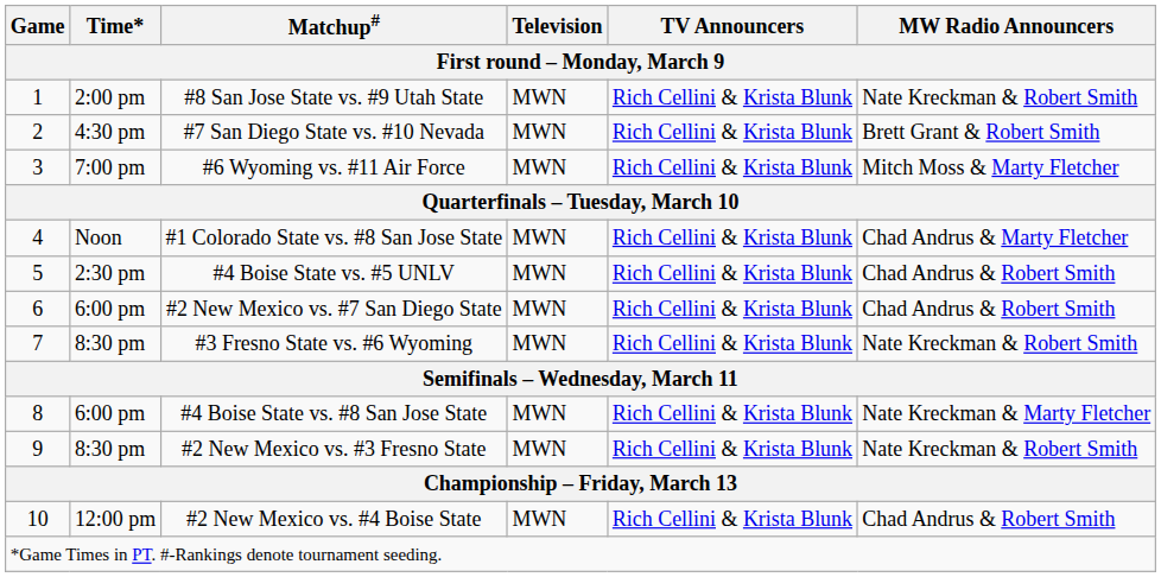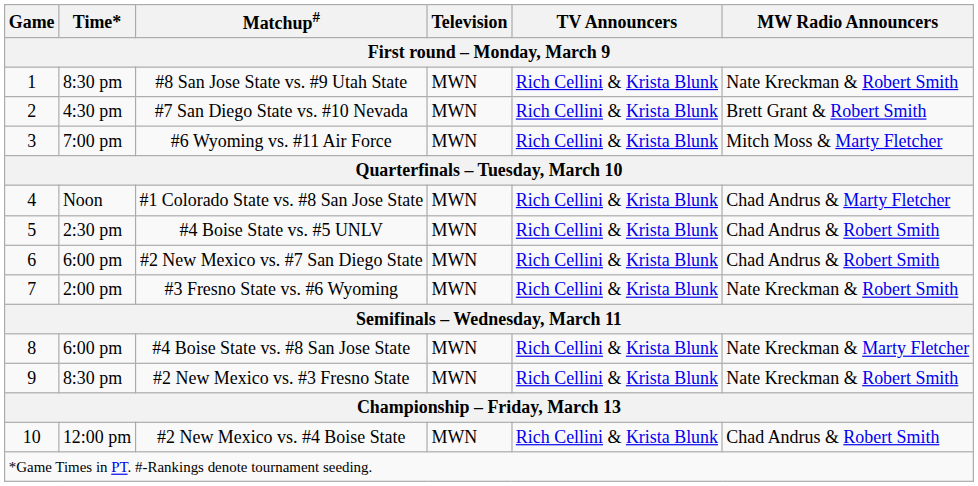 <table class="wikitable" style="font-size: 95%">
 <tr align="center">
 <th>Game</th>
 <th>Time*</th>
 <th>Matchup<sup>#</sup></th>
 <th>Television</th>
 <th>TV Announcers</th>
 <th>MW Radio Announcers</th>
 </tr>
 <tr>
 <th colspan=7>First round – Monday, March 9</th>
 </tr>
 <tr>
 <td style="text-align: center;">1</td>
-<td>2:00 pm</td>
+<td>8:30 pm</td>
 <td style="text-align: center;">#8 San Jose State vs. #9 Utah State</td>
 <td>MWN</td>
 <td><a href='#'>Rich Cellini</a> & <a href='#'>Krista Blunk</a></td>
 <td>Nate Kreckman & <a href='#'>Robert Smith</a></td>
 </tr>
 <tr>
 <td style="text-align: center;">2</td>
 <td>4:30 pm</td>
 <td style="text-align: center;">#7 San Diego State vs. #10 Nevada</td>
 <td>MWN</td>
 <td><a href='#'>Rich Cellini</a> & <a href='#'>Krista Blunk</a></td>
 <td>Brett Grant & <a href='#'>Robert Smith</a></td>
 </tr>
 <tr>
 <td style="text-align: center;">3</td>
 <td>7:00 pm</td>
 <td style="text-align: center;">#6 Wyoming vs. #11 Air Force</td>
 <td>MWN</td>
 <td><a href='#'>Rich Cellini</a> & <a href='#'>Krista Blunk</a></td>
 <td>Mitch Moss & <a href='#'>Marty Fletcher</a></td>
 </tr>
 <tr>
 <th colspan=7>Quarterfinals – Tuesday, March 10</th>
 </tr>
 <tr>
 <td style="text-align: center;">4</td>
 <td>Noon</td>
 <td style="text-align: center;">#1 Colorado State vs. #8 San Jose State</td>
 <td>MWN</td>
 <td><a href='#'>Rich Cellini</a> & <a href='#'>Krista Blunk</a></td>
 <td>Chad Andrus & <a href='#'>Marty Fletcher</a></td>
 </tr>
 <tr>
 <td style="text-align: center;">5</td>
 <td>2:30 pm</td>
 <td style="text-align: center;">#4  Boise State vs. #5 UNLV</td>
 <td>MWN</td>
 <td><a href='#'>Rich Cellini</a> & <a href='#'>Krista Blunk</a></td>
 <td>Chad Andrus & <a href='#'>Robert Smith</a></td>
 </tr>
 <tr>
 <td style="text-align: center;">6</td>
 <td>6:00 pm</td>
 <td style="text-align: center;">#2 New Mexico vs. #7 San Diego State</td>
 <td>MWN</td>
 <td><a href='#'>Rich Cellini</a> & <a href='#'>Krista Blunk</a></td>
 <td>Chad Andrus & <a href='#'>Robert Smith</a></td>
 </tr>
 <tr>
 <td style="text-align: center;">7</td>
-<td>8:30 pm</td>
+<td>2:00 pm</td>
 <td style="text-align: center;">#3 Fresno State vs. #6 Wyoming</td>
 <td>MWN</td>
 <td><a href='#'>Rich Cellini</a> & <a href='#'>Krista Blunk</a></td>
 <td>Nate Kreckman & <a href='#'>Robert Smith</a></td>
 </tr>
 <tr>
 <th colspan=7>Semifinals – Wednesday, March 11</th>
 </tr>
 <tr>
 <td style="text-align: center;">8</td>
 <td>6:00 pm</td>
 <td style="text-align: center;">#4 Boise State vs. #8 San Jose State</td>
 <td>MWN</td>
 <td><a href='#'>Rich Cellini</a> & <a href='#'>Krista Blunk</a></td>
 <td>Nate Kreckman & <a href='#'>Marty Fletcher</a></td>
 </tr>
 <tr>
 <td style="text-align: center;">9</td>
 <td>8:30 pm</td>
 <td style="text-align: center;">#2 New Mexico vs. #3 Fresno State</td>
 <td>MWN</td>
 <td><a href='#'>Rich Cellini</a> & <a href='#'>Krista Blunk</a></td>
 <td>Nate Kreckman & <a href='#'>Robert Smith</a></td>
 </tr>
 <tr>
 <th colspan=7>Championship – Friday, March 13</th>
 </tr>
 <tr>
 <td style="text-align: center;">10</td>
 <td>12:00 pm</td>
 <td style="text-align: center;">#2 New Mexico vs. #4 Boise State</td>
 <td>MWN</td>
 <td><a href='#'>Rich Cellini</a> & <a href='#'>Krista Blunk</a></td>
 <td>Chad Andrus & <a href='#'>Robert Smith</a></td>
 </tr>
 <tr>
 <td colspan=6><small>*Game Times in <a href='#'>PT</a>. #-Rankings denote tournament seeding.</small></td>
 </tr>
 </table>
